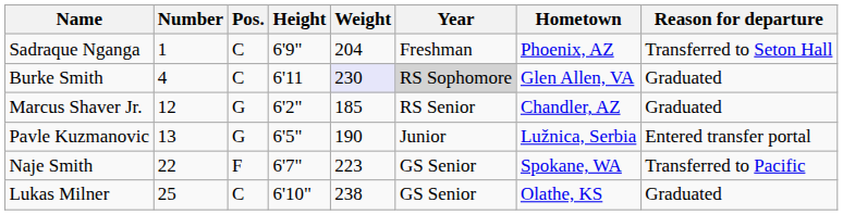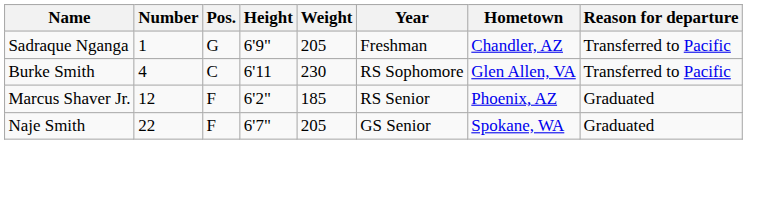 <table class="wikitable sortable" border="1">
 <tr>
 <th>Name</th>
 <th>Number</th>
 <th>Pos.</th>
 <th>Height</th>
 <th>Weight</th>
 <th>Year</th>
 <th>Hometown</th>
 <th class="unsortable">Reason for departure</th>
 </tr>
 <tr>
 <td>Sadraque Nganga</td>
 <td>1</td>
-<td>C</td>
+<td>G</td>
 <td>6'9"</td>
-<td>204</td>
+<td>205</td>
 <td>Freshman</td>
-<td><a href='#'>Phoenix, AZ</a></td>
-<td>Transferred to <a href='#'>Seton Hall</a></td>
+<td><a href='#'>Chandler, AZ</a></td>
+<td>Transferred to <a href='#'>Pacific</a></td>
 </tr>
 <tr>
 <td>Burke Smith</td>
 <td>4</td>
 <td>C</td>
 <td>6'11</td>
-<td style="background: lavender;">230</td>
-<td style="background: lightgrey;">RS Sophomore</td>
+<td>230</td>
+<td>RS Sophomore</td>
 <td><a href='#'>Glen Allen, VA</a></td>
-<td>Graduated</td>
+<td>Transferred to <a href='#'>Pacific</a></td>
 </tr>
 <tr>
 <td>Marcus Shaver Jr.</td>
 <td>12</td>
-<td>G</td>
+<td>F</td>
 <td>6'2"</td>
 <td>185</td>
 <td>RS Senior</td>
-<td><a href='#'>Chandler, AZ</a></td>
+<td><a href='#'>Phoenix, AZ</a></td>
 <td>Graduated</td>
-</tr>
-<tr>
-<td>Pavle Kuzmanovic</td>
-<td>13</td>
-<td>G</td>
-<td>6'5"</td>
-<td>190</td>
-<td>Junior</td>
-<td><a href='#'>Lužnica, Serbia</a></td>
-<td>Entered transfer portal</td>
 </tr>
 <tr>
 <td>Naje Smith</td>
 <td>22</td>
 <td>F</td>
 <td>6'7"</td>
-<td>223</td>
+<td>205</td>
 <td>GS Senior</td>
 <td><a href='#'>Spokane, WA</a></td>
-<td>Transferred to <a href='#'>Pacific</a></td>
-</tr>
-<tr>
-<td>Lukas Milner</td>
-<td>25</td>
-<td>C</td>
-<td>6'10"</td>
-<td>238</td>
-<td>GS Senior</td>
-<td><a href='#'>Olathe, KS</a></td>
 <td>Graduated</td>
 </tr>
 </table>
